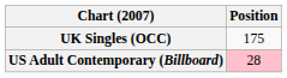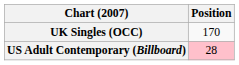 <table class="wikitable sortable plainrowheaders">
 <tr>
 <th>Chart (2007)</th>
 <th>Position</th>
 </tr>
 <tr>
 <th scope="row">UK Singles (OCC)</th>
-<td style="text-align:center;">175</td>
+<td style="text-align:center;">170</td>
 </tr>
 <tr>
 <th scope="row">US Adult Contemporary (<em>Billboard</em>)</th>
 <td style="background: pink; text-align:center;">28</td>
 </tr>
 </table>
